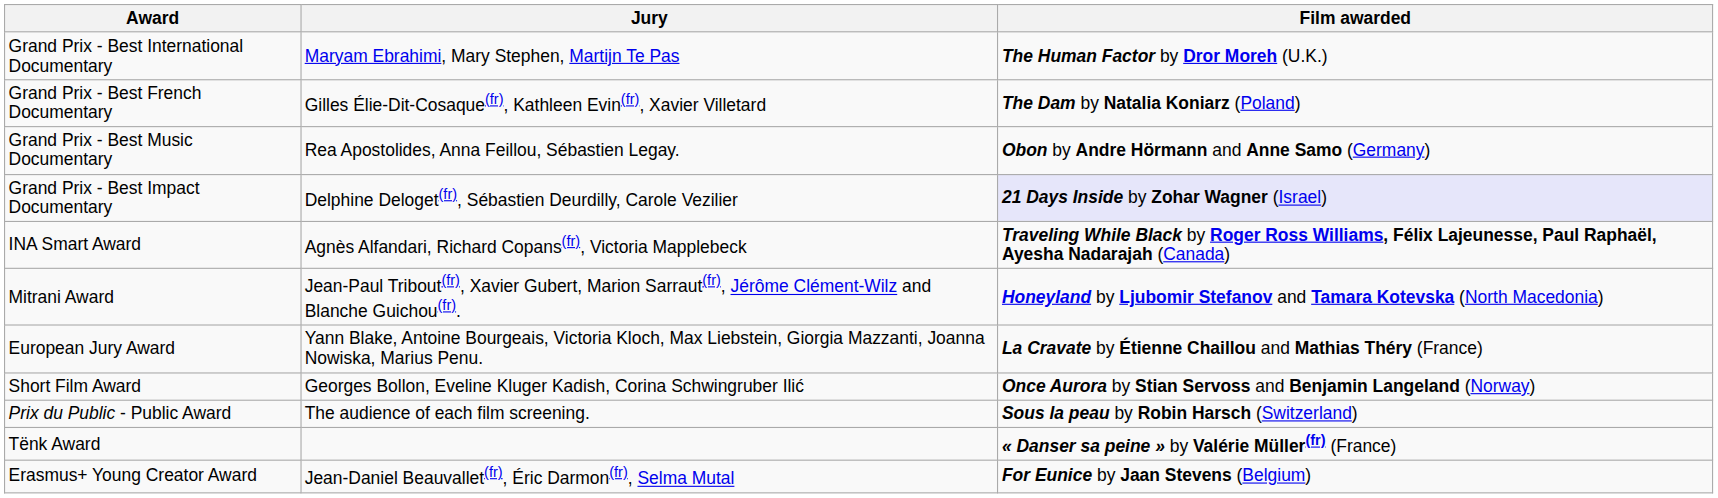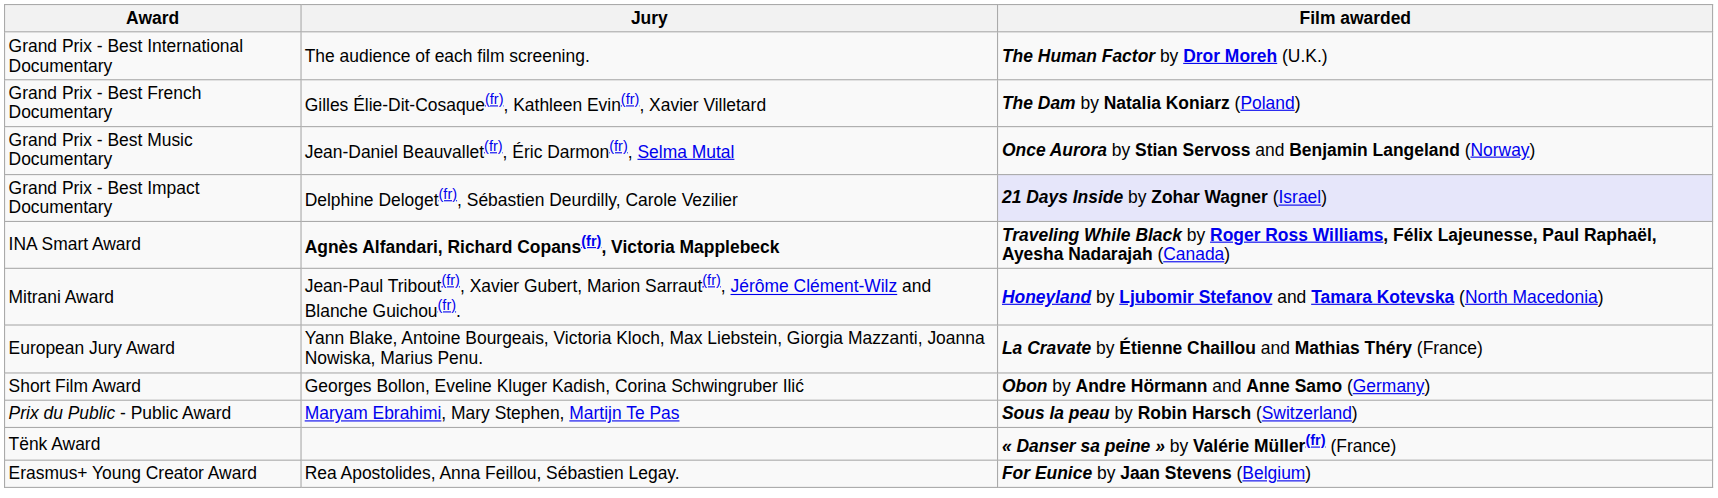 <table class="wikitable">
 <tr>
 <th>Award</th>
 <th>Jury</th>
 <th>Film awarded</th>
 </tr>
 <tr>
 <td>Grand Prix - Best International Documentary</td>
-<td><a href='#'>Maryam Ebrahimi</a>, Mary Stephen, <a href='#'>Martijn Te Pas</a></td>
+<td>The audience of each film screening.</td>
 <td><strong><em>The Human Factor</em></strong> by <strong><a href='#'>Dror Moreh</a></strong> (U.K.)</td>
 </tr>
 <tr>
 <td>Grand Prix - Best French Documentary</td>
 <td>Gilles Élie-Dit-Cosaque<sup><a href='#'>(fr)</a></sup>, Kathleen Evin<sup><a href='#'>(fr)</a></sup>, Xavier Villetard</td>
 <td><strong><em>The Dam</em></strong> by <strong>Natalia Koniarz</strong> (<a href='#'>Poland</a>)</td>
 </tr>
 <tr>
 <td>Grand Prix - Best Music Documentary</td>
-<td>Rea Apostolides, Anna Feillou, Sébastien Legay.</td>
-<td><strong><em>Obon</em></strong> by <strong>Andre Hörmann</strong> and <strong>Anne Samo</strong> (<a href='#'>Germany</a>)</td>
+<td>Jean-Daniel Beauvallet<sup><a href='#'>(fr)</a></sup>, Éric Darmon<sup><a href='#'>(fr)</a></sup>, <a href='#'>Selma Mutal</a></td>
+<td><strong><em>Once Aurora</em></strong> by <strong>Stian Servoss</strong> and <strong>Benjamin Langeland</strong> (<a href='#'>Norway</a>)</td>
 </tr>
 <tr>
 <td>Grand Prix - Best Impact Documentary</td>
 <td>Delphine Deloget<sup><a href='#'>(fr)</a></sup>, Sébastien Deurdilly, Carole Vezilier</td>
 <td style="background: lavender;"><strong><em>21 Days Inside</em></strong> by <strong>Zohar Wagner</strong> (<a href='#'>Israel</a>)</td>
 </tr>
 <tr>
 <td>INA Smart Award</td>
-<td>Agnès Alfandari, Richard Copans<sup><a href='#'>(fr)</a></sup>, Victoria Mapplebeck</td>
+<td><strong>Agnès Alfandari, Richard Copans<sup><a href='#'>(fr)</a></sup>, Victoria Mapplebeck</strong></td>
 <td><strong><em>Traveling While Black</em></strong> by <strong><a href='#'>Roger Ross Williams</a>, Félix Lajeunesse, Paul Raphaël, Ayesha Nadarajah</strong> (<a href='#'>Canada</a>)</td>
 </tr>
 <tr>
 <td>Mitrani Award</td>
 <td>Jean-Paul Tribout<sup><a href='#'>(fr)</a></sup>, Xavier Gubert, Marion Sarraut<sup><a href='#'>(fr)</a></sup>, <a href='#'>Jérôme Clément-Wilz</a> and Blanche Guichou<sup><a href='#'>(fr)</a></sup>.</td>
 <td><strong><em><a href='#'>Honeyland</a></em></strong> by <strong><a href='#'>Ljubomir Stefanov</a></strong> and <strong><a href='#'>Tamara Kotevska</a></strong> (<a href='#'>North Macedonia</a>)</td>
 </tr>
 <tr>
 <td>European Jury Award</td>
 <td>Yann Blake, Antoine Bourgeais, Victoria Kloch, Max Liebstein, Giorgia Mazzanti, Joanna Nowiska, Marius Penu.</td>
 <td><strong><em>La Cravate</em></strong> by <strong>Étienne Chaillou</strong> and <strong>Mathias Théry</strong> (France)</td>
 </tr>
 <tr>
 <td>Short Film Award</td>
 <td>Georges Bollon, Eveline Kluger Kadish, Corina Schwingruber Ilić</td>
-<td><strong><em>Once Aurora</em></strong> by <strong>Stian Servoss</strong> and <strong>Benjamin Langeland</strong> (<a href='#'>Norway</a>)</td>
+<td><strong><em>Obon</em></strong> by <strong>Andre Hörmann</strong> and <strong>Anne Samo</strong> (<a href='#'>Germany</a>)</td>
 </tr>
 <tr>
 <td><em>Prix du Public</em> - Public Award</td>
-<td>The audience of each film screening.</td>
+<td><a href='#'>Maryam Ebrahimi</a>, Mary Stephen, <a href='#'>Martijn Te Pas</a></td>
 <td><strong><em>Sous la peau</em></strong> by <strong>Robin Harsch</strong> (<a href='#'>Switzerland</a>)</td>
 </tr>
 <tr>
 <td>Tënk Award</td>
 <td></td>
 <td><strong><em>« Danser sa peine »</em></strong> by <strong>Valérie Müller<sup><a href='#'>(fr)</a></sup></strong> (France)</td>
 </tr>
 <tr>
 <td>Erasmus+ Young Creator Award</td>
-<td>Jean-Daniel Beauvallet<sup><a href='#'>(fr)</a></sup>, Éric Darmon<sup><a href='#'>(fr)</a></sup>, <a href='#'>Selma Mutal</a></td>
+<td>Rea Apostolides, Anna Feillou, Sébastien Legay.</td>
 <td><strong><em>For Eunice</em></strong> by <strong>Jaan Stevens</strong> (<a href='#'>Belgium</a>)</td>
 </tr>
 </table>
